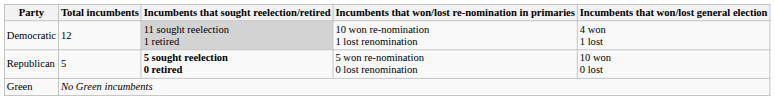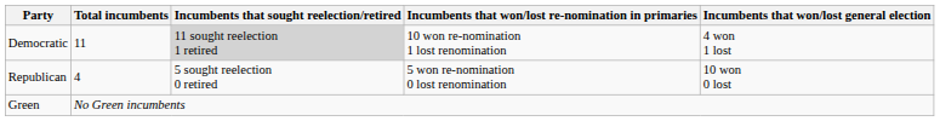 <table class="wikitable">
 <tr>
 <th>Party</th>
 <th>Total incumbents</th>
 <th>Incumbents that sought reelection/retired</th>
 <th>Incumbents that won/lost re-nomination in primaries</th>
 <th>Incumbents that won/lost general election</th>
 </tr>
 <tr>
 <td>Democratic</td>
-<td>12</td>
+<td>11</td>
 <td style="background: lightgrey;">11 sought reelection<br>1 retired</td>
 <td>10 won re-nomination<br>1 lost renomination</td>
 <td>4 won<br>1 lost</td>
 </tr>
 <tr>
 <td>Republican</td>
-<td>5</td>
-<td><strong>5  sought reelection<br>0 retired</strong></td>
+<td>4</td>
+<td>5  sought reelection<br>0 retired</td>
 <td>5 won re-nomination<br>0 lost renomination</td>
 <td>10 won<br>0 lost</td>
 </tr>
 <tr>
 <td>Green</td>
 <td colspan=4><em>No Green incumbents</em></td>
 </tr>
 </table>
